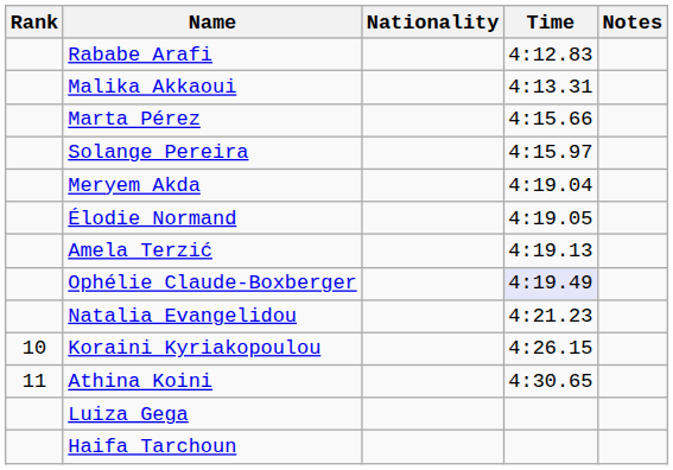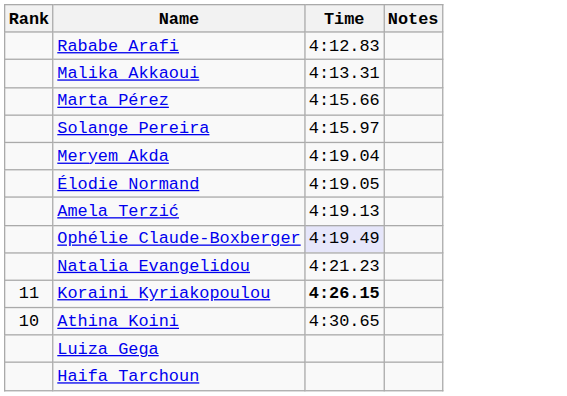 <table class="wikitable sortable" style="text-align:center">
 <tr>
 <th>Rank</th>
 <th>Name</th>
-<th>Nationality</th>
 <th>Time</th>
 <th>Notes</th>
 </tr>
 <tr>
 <td></td>
 <td align=left><a href='#'>Rababe Arafi</a></td>
-<td align=left></td>
 <td>4:12.83</td>
 <td></td>
 </tr>
 <tr>
 <td></td>
 <td align=left><a href='#'>Malika Akkaoui</a></td>
-<td align=left></td>
 <td>4:13.31</td>
 <td></td>
 </tr>
 <tr>
 <td></td>
 <td align=left><a href='#'>Marta Pérez</a></td>
-<td align=left></td>
 <td>4:15.66</td>
 <td></td>
 </tr>
 <tr>
 <td></td>
 <td align=left><a href='#'>Solange Pereira</a></td>
-<td align=left></td>
 <td>4:15.97</td>
 <td></td>
 </tr>
 <tr>
 <td></td>
 <td align=left><a href='#'>Meryem Akda</a></td>
-<td align=left></td>
 <td>4:19.04</td>
 <td></td>
 </tr>
 <tr>
 <td></td>
 <td align=left><a href='#'>Élodie Normand</a></td>
-<td align=left></td>
 <td>4:19.05</td>
 <td></td>
 </tr>
 <tr>
 <td></td>
 <td align=left><a href='#'>Amela Terzić</a></td>
-<td align=left></td>
 <td>4:19.13</td>
 <td></td>
 </tr>
 <tr>
 <td></td>
 <td align=left><a href='#'>Ophélie Claude-Boxberger</a></td>
-<td align=left></td>
 <td style="background: lavender;">4:19.49</td>
 <td></td>
 </tr>
 <tr>
 <td></td>
 <td align=left><a href='#'>Natalia Evangelidou</a></td>
-<td align=left></td>
 <td>4:21.23</td>
 <td></td>
 </tr>
 <tr>
-<td>10</td>
+<td>11</td>
 <td align=left><a href='#'>Koraini Kyriakopoulou</a></td>
-<td align=left></td>
-<td>4:26.15</td>
+<td><strong>4:26.15</strong></td>
 <td></td>
 </tr>
 <tr>
-<td>11</td>
+<td>10</td>
 <td align=left><a href='#'>Athina Koini</a></td>
-<td align=left></td>
 <td>4:30.65</td>
 <td></td>
 </tr>
 <tr>
 <td></td>
 <td align=left><a href='#'>Luiza Gega</a></td>
-<td align=left></td>
 <td></td>
 <td></td>
 </tr>
 <tr>
 <td></td>
 <td align=left><a href='#'>Haifa Tarchoun</a></td>
-<td align=left></td>
 <td></td>
 <td></td>
 </tr>
 </table>
